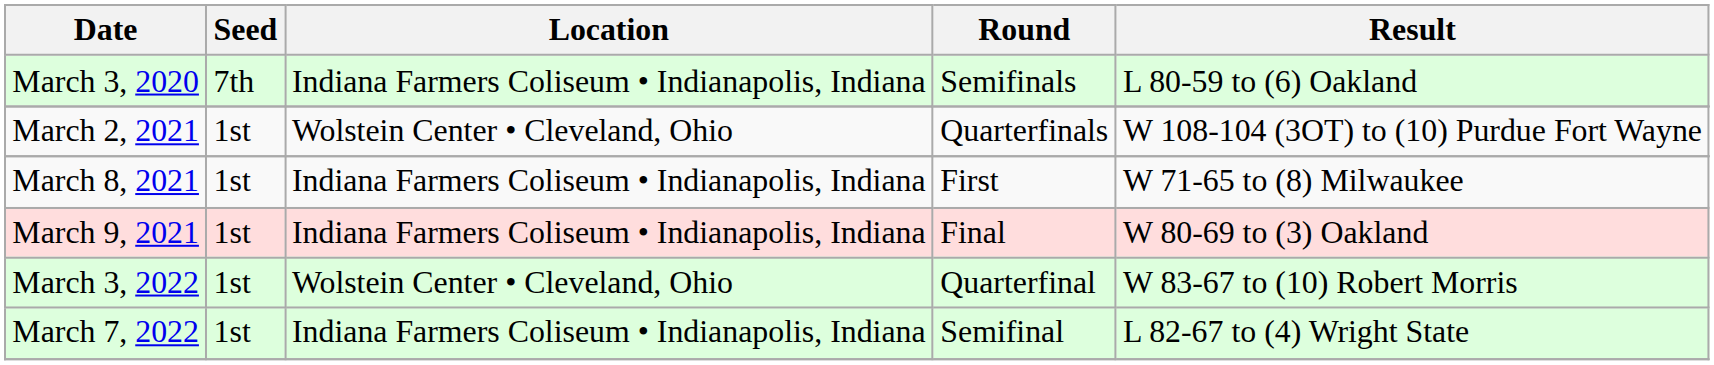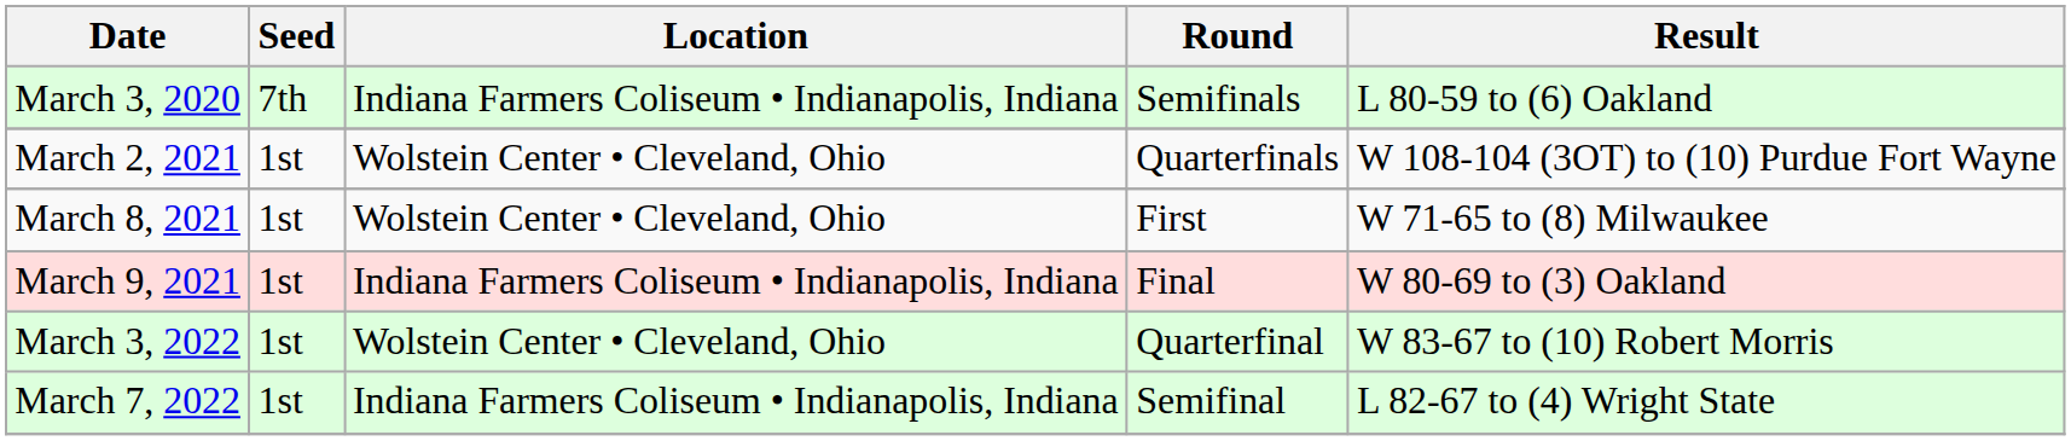 <table class="wikitable">
 <tr>
 <th>Date</th>
 <th>Seed</th>
 <th>Location</th>
 <th>Round</th>
 <th>Result</th>
 </tr>
 <tr style="background:#dfd;">
 <td>March 3, <a href='#'>2020</a></td>
 <td>7th</td>
 <td>Indiana Farmers Coliseum • Indianapolis, Indiana</td>
 <td>Semifinals</td>
 <td>L 80-59 to (6) Oakland</td>
 </tr>
 <tr style="background:#fdd;">
 </tr>
 <tr>
 <td>March 2, <a href='#'>2021</a></td>
 <td>1st</td>
 <td>Wolstein Center • Cleveland, Ohio</td>
 <td>Quarterfinals</td>
 <td>W 108-104 (3OT) to (10) Purdue Fort Wayne</td>
 </tr>
 <tr style="background:#fdd;">
 </tr>
 <tr>
 <td>March 8, <a href='#'>2021</a></td>
 <td>1st</td>
-<td>Indiana Farmers Coliseum • Indianapolis, Indiana</td>
+<td>Wolstein Center • Cleveland, Ohio</td>
 <td>First</td>
 <td>W 71-65 to (8) Milwaukee</td>
 </tr>
 <tr style="background:#fdd;">
 <td>March 9, <a href='#'>2021</a></td>
 <td>1st</td>
 <td>Indiana Farmers Coliseum • Indianapolis, Indiana</td>
 <td>Final</td>
 <td>W 80-69 to (3) Oakland</td>
 </tr>
 <tr style="background:#dfd;">
 <td>March 3, <a href='#'>2022</a></td>
 <td>1st</td>
 <td>Wolstein Center • Cleveland, Ohio</td>
 <td>Quarterfinal</td>
 <td>W 83-67 to (10) Robert Morris</td>
 </tr>
 <tr style="background:#dfd;"|->
 <td>March 7, <a href='#'>2022</a></td>
 <td>1st</td>
 <td>Indiana Farmers Coliseum • Indianapolis, Indiana</td>
 <td>Semifinal</td>
 <td>L 82-67 to (4) Wright State</td>
 </tr>
 <tr style="background:#dfd;">
 </tr>
 </table>
